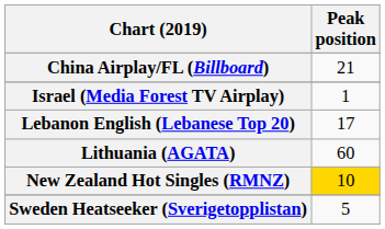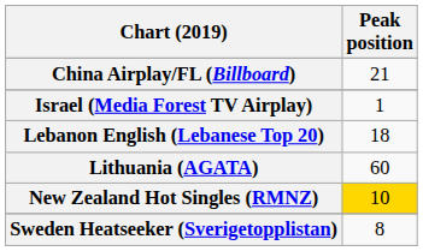 <table class="wikitable sortable plainrowheaders" style="text-align:center">
 <tr>
 <th scope="col">Chart (2019)</th>
 <th scope="col">Peak<br>position</th>
 </tr>
 <tr>
 </tr>
 <tr>
 <th scope="row">China Airplay/FL (<em><a href='#'>Billboard</a></em>)</th>
 <td>21</td>
 </tr>
 <tr>
 </tr>
 <tr>
 </tr>
 <tr>
 <th scope="row">Israel (<a href='#'>Media Forest</a> TV Airplay)</th>
 <td>1</td>
 </tr>
 <tr>
 <th scope="row">Lebanon English (<a href='#'>Lebanese Top 20</a>)</th>
-<td>17</td>
+<td>18</td>
 </tr>
 <tr>
 <th scope="row">Lithuania (<a href='#'>AGATA</a>)</th>
 <td>60</td>
 </tr>
 <tr>
 <th scope="row">New Zealand Hot Singles (<a href='#'>RMNZ</a>)</th>
 <td style="background: gold;">10</td>
 </tr>
 <tr>
 </tr>
 <tr>
 <th scope="row">Sweden Heatseeker (<a href='#'>Sverigetopplistan</a>)</th>
-<td>5</td>
+<td>8</td>
 </tr>
 </table>
